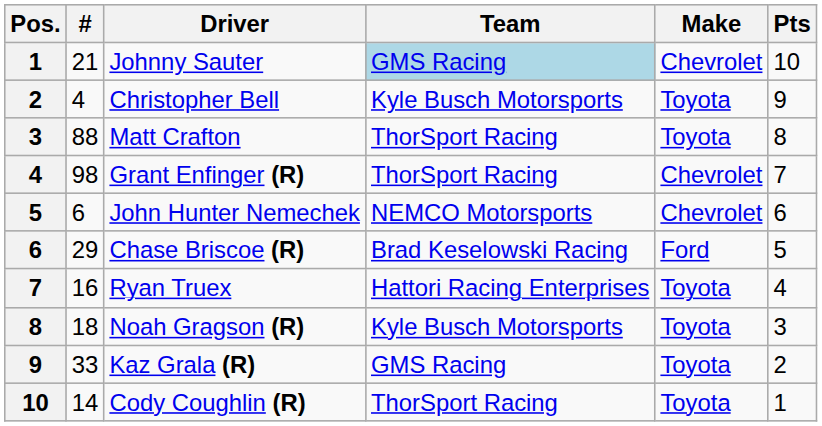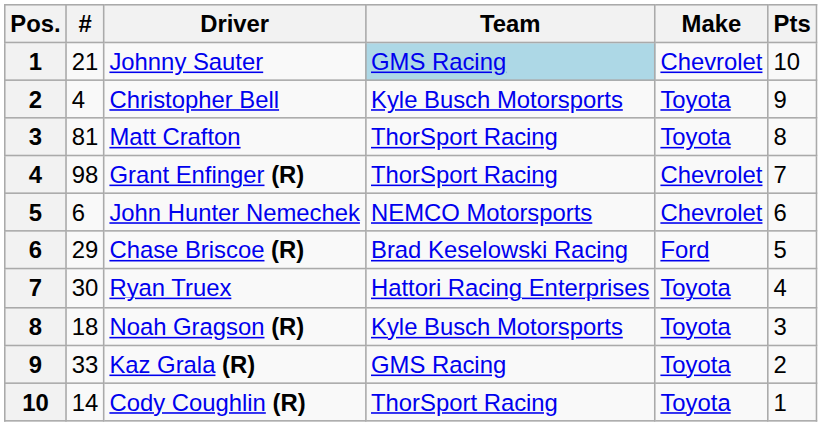 <table class="wikitable" style="font-size:95%">
 <tr>
 <th>Pos.</th>
 <th>#</th>
 <th>Driver</th>
 <th>Team</th>
 <th>Make</th>
 <th>Pts</th>
 </tr>
 <tr>
 <th>1</th>
 <td>21</td>
 <td><a href='#'>Johnny Sauter</a></td>
 <td style="background: lightblue;"><a href='#'>GMS Racing</a></td>
 <td><a href='#'>Chevrolet</a></td>
 <td>10</td>
 </tr>
 <tr>
 <th>2</th>
 <td>4</td>
 <td><a href='#'>Christopher Bell</a></td>
 <td><a href='#'>Kyle Busch Motorsports</a></td>
 <td><a href='#'>Toyota</a></td>
 <td>9</td>
 </tr>
 <tr>
 <th>3</th>
-<td>88</td>
+<td>81</td>
 <td><a href='#'>Matt Crafton</a></td>
 <td><a href='#'>ThorSport Racing</a></td>
 <td><a href='#'>Toyota</a></td>
 <td>8</td>
 </tr>
 <tr>
 <th>4</th>
 <td>98</td>
 <td><a href='#'>Grant Enfinger</a> <strong>(R)</strong></td>
 <td><a href='#'>ThorSport Racing</a></td>
 <td><a href='#'>Chevrolet</a></td>
 <td>7</td>
 </tr>
 <tr>
 <th>5</th>
 <td>6</td>
 <td><a href='#'>John Hunter Nemechek</a></td>
 <td><a href='#'>NEMCO Motorsports</a></td>
 <td><a href='#'>Chevrolet</a></td>
 <td>6</td>
 </tr>
 <tr>
 <th>6</th>
 <td>29</td>
 <td><a href='#'>Chase Briscoe</a> <strong>(R)</strong></td>
 <td><a href='#'>Brad Keselowski Racing</a></td>
 <td><a href='#'>Ford</a></td>
 <td>5</td>
 </tr>
 <tr>
 <th>7</th>
-<td>16</td>
+<td>30</td>
 <td><a href='#'>Ryan Truex</a></td>
 <td><a href='#'>Hattori Racing Enterprises</a></td>
 <td><a href='#'>Toyota</a></td>
 <td>4</td>
 </tr>
 <tr>
 <th>8</th>
 <td>18</td>
 <td><a href='#'>Noah Gragson</a> <strong>(R)</strong></td>
 <td><a href='#'>Kyle Busch Motorsports</a></td>
 <td><a href='#'>Toyota</a></td>
 <td>3</td>
 </tr>
 <tr>
 <th>9</th>
 <td>33</td>
 <td><a href='#'>Kaz Grala</a> <strong>(R)</strong></td>
 <td><a href='#'>GMS Racing</a></td>
 <td><a href='#'>Toyota</a></td>
 <td>2</td>
 </tr>
 <tr>
 <th>10</th>
 <td>14</td>
 <td><a href='#'>Cody Coughlin</a> <strong>(R)</strong></td>
 <td><a href='#'>ThorSport Racing</a></td>
 <td><a href='#'>Toyota</a></td>
 <td>1</td>
 </tr>
 </table>
